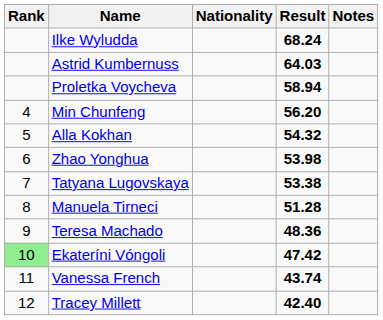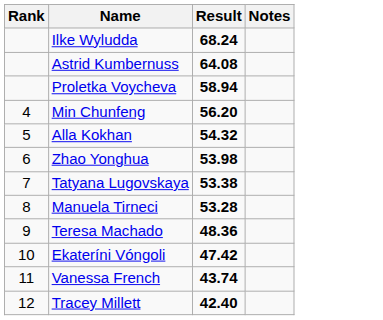 <table class="wikitable sortable" style="text-align:center">
 <tr>
 <th>Rank</th>
 <th>Name</th>
-<th>Nationality</th>
 <th>Result</th>
 <th>Notes</th>
 </tr>
 <tr>
 <td></td>
 <td align=left><a href='#'>Ilke Wyludda</a></td>
-<td align=left></td>
 <td><strong>68.24</strong></td>
 <td></td>
 </tr>
 <tr>
 <td></td>
 <td align=left><a href='#'>Astrid Kumbernuss</a></td>
-<td align=left></td>
-<td><strong>64.03</strong></td>
+<td><strong>64.08</strong></td>
 <td></td>
 </tr>
 <tr>
 <td></td>
 <td align=left><a href='#'>Proletka Voycheva</a></td>
-<td align=left></td>
 <td><strong>58.94</strong></td>
 <td></td>
 </tr>
 <tr>
 <td>4</td>
 <td align=left><a href='#'>Min Chunfeng</a></td>
-<td align=left></td>
 <td><strong>56.20</strong></td>
 <td></td>
 </tr>
 <tr>
 <td>5</td>
 <td align=left><a href='#'>Alla Kokhan</a></td>
-<td align=left></td>
 <td><strong>54.32</strong></td>
 <td></td>
 </tr>
 <tr>
 <td>6</td>
 <td align=left><a href='#'>Zhao Yonghua</a></td>
-<td align=left></td>
 <td><strong>53.98</strong></td>
 <td></td>
 </tr>
 <tr>
 <td>7</td>
 <td align=left><a href='#'>Tatyana Lugovskaya</a></td>
-<td align=left></td>
 <td><strong>53.38</strong></td>
 <td></td>
 </tr>
 <tr>
 <td>8</td>
 <td align=left><a href='#'>Manuela Tirneci</a></td>
-<td align=left></td>
-<td><strong>51.28</strong></td>
+<td><strong>53.28</strong></td>
 <td></td>
 </tr>
 <tr>
 <td>9</td>
 <td align=left><a href='#'>Teresa Machado</a></td>
-<td align=left></td>
 <td><strong>48.36</strong></td>
 <td></td>
 </tr>
 <tr>
-<td style="background: lightgreen;">10</td>
+<td>10</td>
 <td align=left><a href='#'>Ekateríni Vóngoli</a></td>
-<td align=left></td>
 <td><strong>47.42</strong></td>
 <td></td>
 </tr>
 <tr>
 <td>11</td>
 <td align=left><a href='#'>Vanessa French</a></td>
-<td align=left></td>
 <td><strong>43.74</strong></td>
 <td></td>
 </tr>
 <tr>
 <td>12</td>
 <td align=left><a href='#'>Tracey Millett</a></td>
-<td align=left></td>
 <td><strong>42.40</strong></td>
 <td></td>
 </tr>
 </table>
